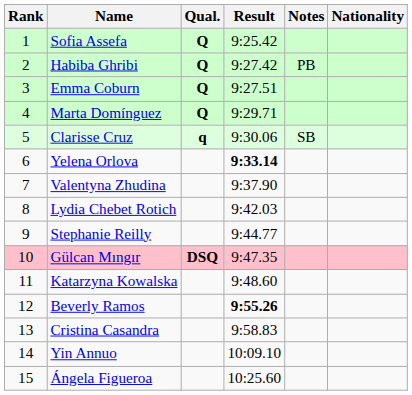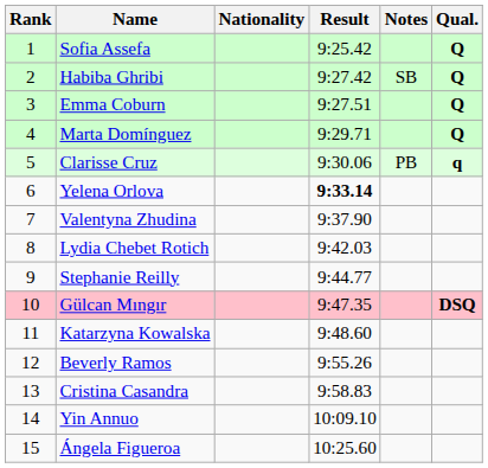 <table class="wikitable sortable" style="text-align:center">
 <tr>
 <th>Rank</th>
 <th>Name</th>
-<th>Qual.</th>
+<th>Nationality</th>
 <th>Result</th>
 <th>Notes</th>
-<th>Nationality</th>
+<th>Qual.</th>
 </tr>
 <tr bgcolor=ccffcc>
 <td>1</td>
 <td align=left><a href='#'>Sofia Assefa</a></td>
-<td><strong>Q</strong></td>
+<td align=left></td>
 <td>9:25.42</td>
 <td></td>
-<td align=left></td>
+<td><strong>Q</strong></td>
 </tr>
 <tr bgcolor=ccffcc>
 <td>2</td>
 <td align=left><a href='#'>Habiba Ghribi</a></td>
+<td align=left></td>
+<td>9:27.42</td>
+<td>SB</td>
 <td><strong>Q</strong></td>
-<td>9:27.42</td>
-<td>PB</td>
-<td align=left></td>
 </tr>
 <tr bgcolor=ccffcc>
 <td>3</td>
 <td align=left><a href='#'>Emma Coburn</a></td>
-<td><strong>Q</strong></td>
+<td align=left></td>
 <td>9:27.51</td>
 <td></td>
-<td align=left></td>
+<td><strong>Q</strong></td>
 </tr>
 <tr bgcolor=ccffcc>
 <td>4</td>
 <td align=left><a href='#'>Marta Domínguez</a></td>
-<td><strong>Q</strong></td>
+<td align=left></td>
 <td>9:29.71</td>
 <td></td>
-<td align=left></td>
+<td><strong>Q</strong></td>
 </tr>
 <tr bgcolor=#ddffdd>
 <td>5</td>
 <td align=left><a href='#'>Clarisse Cruz</a></td>
+<td align=left></td>
+<td>9:30.06</td>
+<td>PB</td>
 <td><strong>q</strong></td>
-<td>9:30.06</td>
-<td>SB</td>
-<td align=left></td>
 </tr>
 <tr>
 <td>6</td>
 <td align=left><a href='#'>Yelena Orlova</a></td>
-<td></td>
+<td align=left></td>
 <td><strong>9:33.14</strong></td>
 <td></td>
-<td align=left></td>
+<td></td>
 </tr>
 <tr>
 <td>7</td>
 <td align=left><a href='#'>Valentyna Zhudina</a></td>
-<td></td>
+<td align=left></td>
 <td>9:37.90</td>
 <td></td>
-<td align=left></td>
+<td></td>
 </tr>
 <tr>
 <td>8</td>
 <td align=left><a href='#'>Lydia Chebet Rotich</a></td>
-<td></td>
+<td align=left></td>
 <td>9:42.03</td>
 <td></td>
-<td align=left></td>
+<td></td>
 </tr>
 <tr>
 <td>9</td>
 <td align=left><a href='#'>Stephanie Reilly</a></td>
-<td></td>
+<td align=left></td>
 <td>9:44.77</td>
 <td></td>
-<td align=left></td>
+<td></td>
 </tr>
 <tr bgcolor=pink>
 <td>10</td>
 <td align=left><a href='#'>Gülcan Mıngır</a></td>
-<td><strong>DSQ</strong></td>
+<td align=left></td>
 <td>9:47.35</td>
 <td></td>
-<td align=left></td>
+<td><strong>DSQ</strong></td>
 </tr>
 <tr>
 <td>11</td>
 <td align=left><a href='#'>Katarzyna Kowalska</a></td>
-<td></td>
+<td align=left></td>
 <td>9:48.60</td>
 <td></td>
-<td align=left></td>
+<td></td>
 </tr>
 <tr>
 <td>12</td>
 <td align=left><a href='#'>Beverly Ramos</a></td>
+<td align=left></td>
+<td>9:55.26</td>
 <td></td>
-<td><strong>9:55.26</strong></td>
 <td></td>
-<td align=left></td>
 </tr>
 <tr>
 <td>13</td>
 <td align=left><a href='#'>Cristina Casandra</a></td>
-<td></td>
+<td align=left></td>
 <td>9:58.83</td>
 <td></td>
-<td align=left></td>
+<td></td>
 </tr>
 <tr>
 <td>14</td>
 <td align=left><a href='#'>Yin Annuo</a></td>
-<td></td>
+<td align=left></td>
 <td>10:09.10</td>
 <td></td>
-<td align=left></td>
+<td></td>
 </tr>
 <tr>
 <td>15</td>
 <td align=left><a href='#'>Ángela Figueroa</a></td>
-<td></td>
+<td align=left></td>
 <td>10:25.60</td>
 <td></td>
-<td align=left></td>
+<td></td>
 </tr>
 </table>
